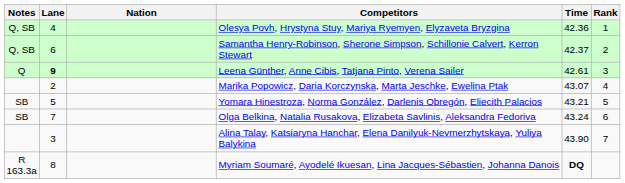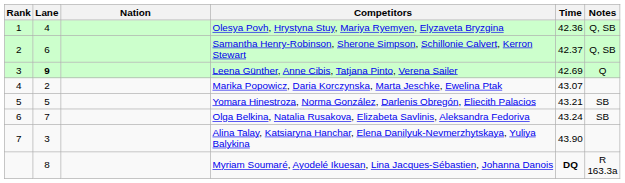 <table class="wikitable sortable"  style="width:75%; text-align:center; font-size:95%;">
 <tr>
-<th width=15>Notes</th>
+<th width=15>Rank</th>
 <th width=15>Lane</th>
 <th width=300>Nation</th>
 <th width=700>Competitors</th>
 <th width=15>Time</th>
-<th width=15>Rank</th>
+<th width=15>Notes</th>
 </tr>
 <tr style="background:#cfc;">
-<td>Q, SB</td>
+<td>1</td>
 <td>4</td>
 <td align=left></td>
 <td align=left><a href='#'>Olesya Povh</a>, <a href='#'>Hrystyna Stuy</a>, <a href='#'>Mariya Ryemyen</a>, <a href='#'>Elyzaveta Bryzgina</a></td>
 <td>42.36</td>
-<td>1</td>
+<td>Q, SB</td>
 </tr>
 <tr style="background:#cfc;">
-<td>Q, SB</td>
+<td>2</td>
 <td>6</td>
 <td align=left></td>
 <td align=left><a href='#'>Samantha Henry-Robinson</a>, <a href='#'>Sherone Simpson</a>, <a href='#'>Schillonie Calvert</a>, <a href='#'>Kerron Stewart</a></td>
 <td>42.37</td>
-<td>2</td>
+<td>Q, SB</td>
 </tr>
 <tr style="background:#cfc;">
-<td>Q</td>
+<td>3</td>
 <td><strong>9</strong></td>
 <td align=left></td>
 <td align=left><a href='#'>Leena Günther</a>, <a href='#'>Anne Cibis</a>, <a href='#'>Tatjana Pinto</a>, <a href='#'>Verena Sailer</a></td>
-<td>42.61</td>
-<td>3</td>
+<td>42.69</td>
+<td>Q</td>
 </tr>
 <tr>
-<td></td>
+<td>4</td>
 <td>2</td>
 <td align=left></td>
 <td align=left><a href='#'>Marika Popowicz</a>, <a href='#'>Daria Korczynska</a>, <a href='#'>Marta Jeschke</a>, <a href='#'>Ewelina Ptak</a></td>
 <td>43.07</td>
-<td>4</td>
+<td></td>
 </tr>
 <tr>
-<td>SB</td>
+<td>5</td>
 <td>5</td>
 <td align=left></td>
 <td align=left><a href='#'>Yomara Hinestroza</a>, <a href='#'>Norma González</a>, <a href='#'>Darlenis Obregón</a>, <a href='#'>Eliecith Palacios</a></td>
 <td>43.21</td>
-<td>5</td>
+<td>SB</td>
 </tr>
 <tr>
-<td>SB</td>
+<td>6</td>
 <td>7</td>
 <td align=left></td>
 <td align=left><a href='#'>Olga Belkina</a>, <a href='#'>Natalia Rusakova</a>, <a href='#'>Elizabeta Savlinis</a>, <a href='#'>Aleksandra Fedoriva</a></td>
 <td>43.24</td>
-<td>6</td>
+<td>SB</td>
 </tr>
 <tr>
-<td></td>
+<td>7</td>
 <td>3</td>
 <td align=left></td>
 <td align=left><a href='#'>Alina Talay</a>, <a href='#'>Katsiaryna Hanchar</a>, <a href='#'>Elena Danilyuk-Nevmerzhytskaya</a>, <a href='#'>Yuliya Balykina</a></td>
 <td>43.90</td>
-<td>7</td>
+<td></td>
 </tr>
 <tr>
-<td>R 163.3a</td>
+<td></td>
 <td>8</td>
 <td align=left></td>
 <td align=left><a href='#'>Myriam Soumaré</a>, <a href='#'>Ayodelé Ikuesan</a>, <a href='#'>Lina Jacques-Sébastien</a>, <a href='#'>Johanna Danois</a></td>
 <td><strong>DQ</strong></td>
-<td></td>
+<td>R 163.3a</td>
 </tr>
 </table>
